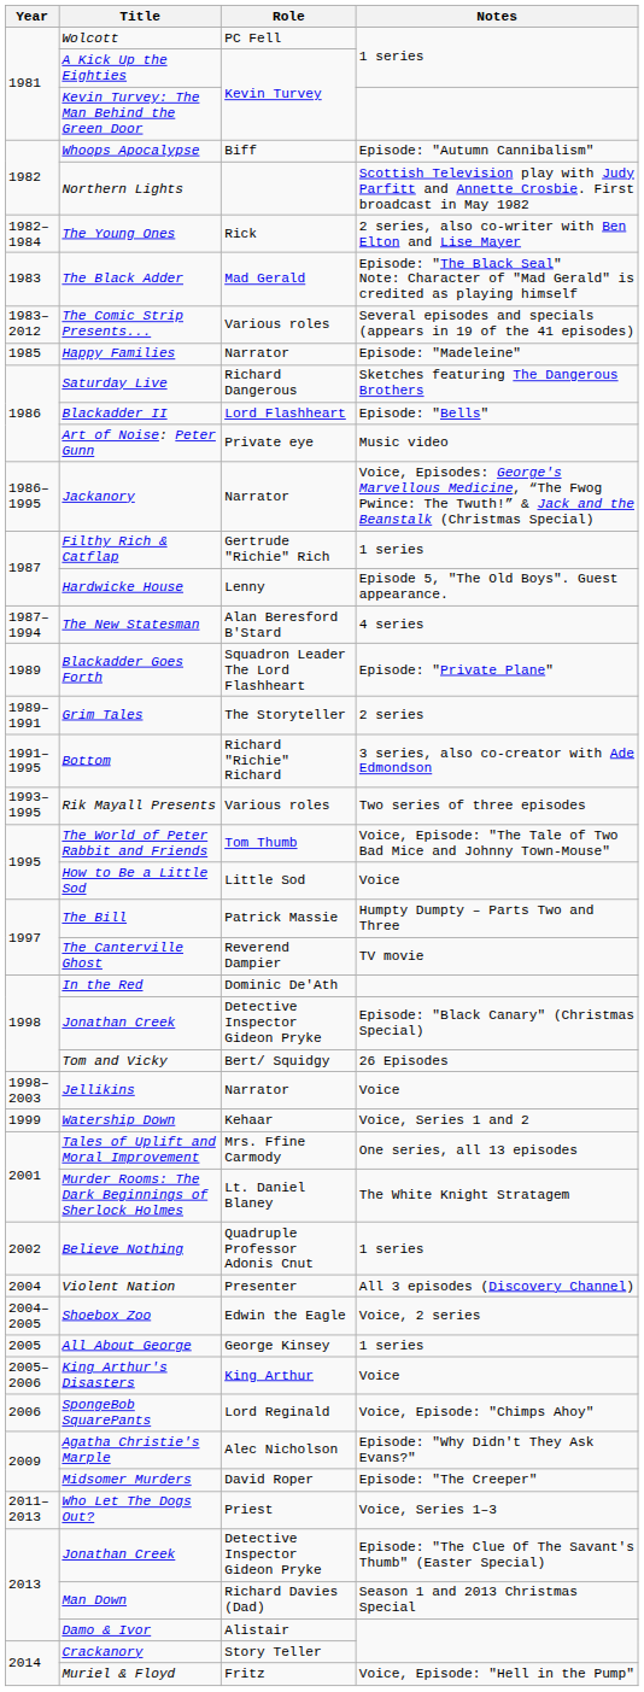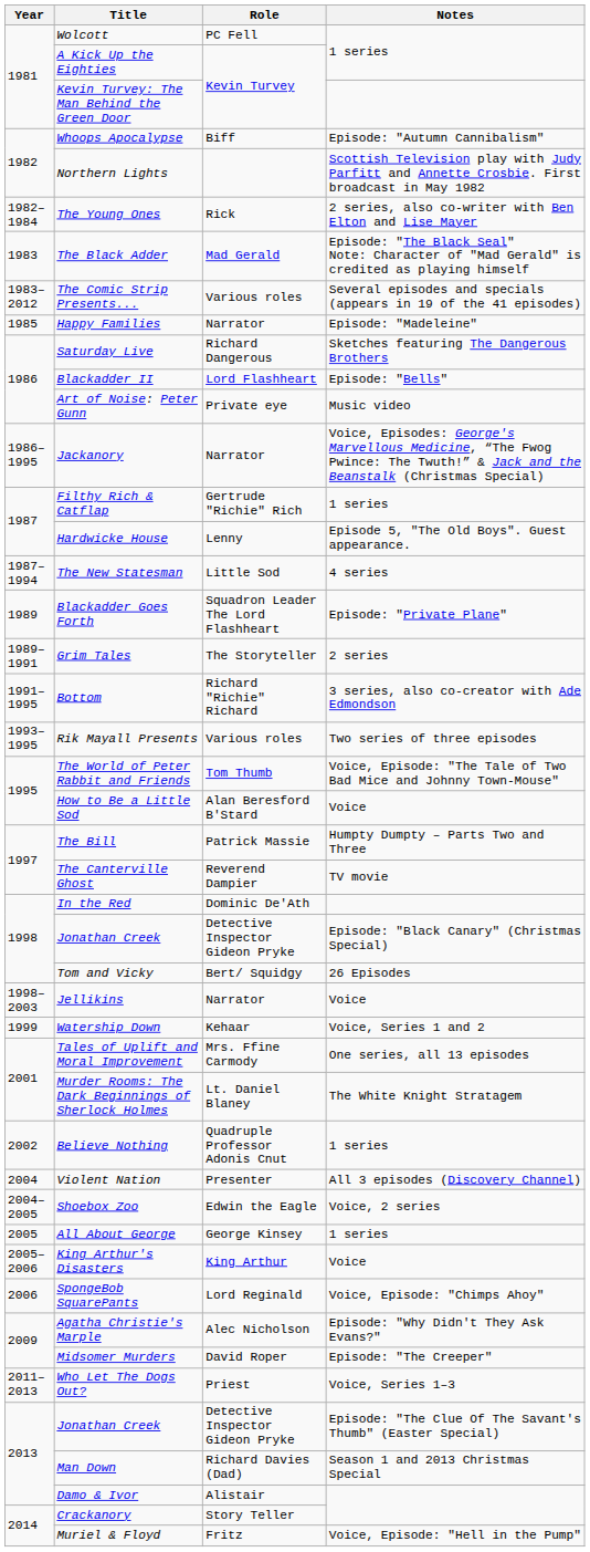 <table class="wikitable sortable">
 <tr>
 <th>Year</th>
 <th>Title</th>
 <th>Role</th>
 <th class="unsortable">Notes</th>
 </tr>
 <tr>
 <td rowspan=3>1981</td>
 <td><em>Wolcott</em></td>
 <td>PC Fell</td>
 <td rowspan="2">1 series</td>
 </tr>
 <tr>
 <td><em><a href='#'>A Kick Up the Eighties</a></em></td>
 <td rowspan=2><a href='#'>Kevin Turvey</a></td>
 </tr>
 <tr>
 <td><em><a href='#'>Kevin Turvey: The Man Behind the Green Door</a></em></td>
 <td></td>
 </tr>
 <tr>
 <td rowspan="2">1982</td>
 <td><em><a href='#'>Whoops Apocalypse</a></em></td>
 <td>Biff</td>
 <td>Episode: "Autumn Cannibalism"</td>
 </tr>
 <tr>
 <td><em>Northern Lights</em></td>
 <td></td>
 <td><a href='#'>Scottish Television</a> play with <a href='#'>Judy Parfitt</a> and <a href='#'>Annette Crosbie</a>. First broadcast in May 1982</td>
 </tr>
 <tr>
 <td>1982–1984</td>
 <td><em><a href='#'>The Young Ones</a></em></td>
 <td>Rick</td>
 <td>2 series, also co-writer with <a href='#'>Ben Elton</a> and <a href='#'>Lise Mayer</a></td>
 </tr>
 <tr>
 <td>1983</td>
 <td><em><a href='#'>The Black Adder</a></em></td>
 <td><a href='#'>Mad Gerald</a></td>
 <td>Episode: "<a href='#'>The Black Seal</a>"<br>Note: Character of "Mad Gerald" is credited as playing himself</td>
 </tr>
 <tr>
 <td>1983–2012</td>
 <td><em><a href='#'>The Comic Strip Presents...</a></em></td>
 <td>Various roles</td>
 <td>Several episodes and specials (appears in 19 of the 41 episodes)</td>
 </tr>
 <tr>
 <td>1985</td>
 <td><em><a href='#'>Happy Families</a></em></td>
 <td>Narrator</td>
 <td>Episode: "Madeleine"</td>
 </tr>
 <tr>
 <td rowspan="3">1986</td>
 <td><em><a href='#'>Saturday Live</a></em></td>
 <td>Richard Dangerous</td>
 <td>Sketches featuring <a href='#'>The Dangerous Brothers</a></td>
 </tr>
 <tr>
 <td><em><a href='#'>Blackadder II</a></em></td>
 <td><a href='#'>Lord Flashheart</a></td>
 <td>Episode: "<a href='#'>Bells</a>"</td>
 </tr>
 <tr>
 <td><em><a href='#'>Art of Noise</a>: <a href='#'>Peter Gunn</a></em></td>
 <td>Private eye</td>
 <td>Music video</td>
 </tr>
 <tr>
 <td>1986–1995</td>
 <td><em><a href='#'>Jackanory</a></em></td>
 <td>Narrator</td>
 <td>Voice, Episodes: <em><a href='#'>George's Marvellous Medicine</a></em>, “The Fwog Pwince: The Twuth!” & <em><a href='#'>Jack and the Beanstalk</a></em> (Christmas Special)</td>
 </tr>
 <tr>
 <td rowspan=2>1987</td>
 <td><em><a href='#'>Filthy Rich & Catflap</a></em></td>
 <td>Gertrude "Richie" Rich</td>
 <td>1 series</td>
 </tr>
 <tr>
 <td><em><a href='#'>Hardwicke House</a></em></td>
 <td>Lenny</td>
 <td>Episode 5, "The Old Boys". Guest appearance.</td>
 </tr>
 <tr>
 <td>1987–1994</td>
 <td><em><a href='#'>The New Statesman</a></em></td>
-<td>Alan Beresford B'Stard</td>
+<td>Little Sod</td>
 <td>4 series</td>
 </tr>
 <tr>
 <td>1989</td>
 <td><em><a href='#'>Blackadder Goes Forth</a></em></td>
 <td>Squadron Leader The Lord Flashheart</td>
 <td>Episode: "<a href='#'>Private Plane</a>"</td>
 </tr>
 <tr>
 <td>1989–1991</td>
 <td><em><a href='#'>Grim Tales</a></em></td>
 <td>The Storyteller</td>
 <td>2 series</td>
 </tr>
 <tr>
 <td>1991–1995</td>
 <td><em><a href='#'>Bottom</a></em></td>
 <td>Richard "Richie" Richard</td>
 <td>3 series, also co-creator with <a href='#'>Ade Edmondson</a></td>
 </tr>
 <tr>
 <td>1993–1995</td>
 <td><em>Rik Mayall Presents</em></td>
 <td>Various roles</td>
 <td>Two series of three episodes</td>
 </tr>
 <tr>
 <td rowspan=2>1995</td>
 <td><em><a href='#'>The World of Peter Rabbit and Friends</a></em></td>
 <td><a href='#'>Tom Thumb</a></td>
 <td>Voice, Episode: "The Tale of Two Bad Mice and Johnny Town-Mouse"</td>
 </tr>
 <tr>
 <td><em><a href='#'>How to Be a Little Sod</a></em></td>
-<td>Little Sod</td>
+<td>Alan Beresford B'Stard</td>
 <td>Voice</td>
 </tr>
 <tr>
 <td rowspan=2>1997</td>
 <td><em><a href='#'>The Bill</a></em></td>
 <td>Patrick Massie</td>
 <td>Humpty Dumpty – Parts Two and Three</td>
 </tr>
 <tr>
 <td><em><a href='#'>The Canterville Ghost</a></em></td>
 <td>Reverend Dampier</td>
 <td>TV movie</td>
 </tr>
 <tr>
 <td rowspan=3>1998</td>
 <td><em><a href='#'>In the Red</a></em></td>
 <td>Dominic De'Ath</td>
 <td></td>
 </tr>
 <tr>
 <td><em><a href='#'>Jonathan Creek</a></em></td>
 <td>Detective Inspector Gideon Pryke</td>
 <td>Episode: "Black Canary" (Christmas Special)</td>
 </tr>
 <tr>
 <td><em>Tom and Vicky</em></td>
 <td>Bert/ Squidgy</td>
 <td>26 Episodes </td>
 </tr>
 <tr>
 <td>1998–2003</td>
 <td><em><a href='#'>Jellikins</a></em></td>
 <td>Narrator</td>
 <td>Voice</td>
 </tr>
 <tr>
 <td>1999</td>
 <td><em><a href='#'>Watership Down</a></em></td>
 <td>Kehaar</td>
 <td>Voice, Series 1 and 2</td>
 </tr>
 <tr>
 <td rowspan="2">2001</td>
 <td><em><a href='#'>Tales of Uplift and Moral Improvement</a></em></td>
 <td>Mrs. Ffine Carmody</td>
 <td>One series, all 13 episodes</td>
 </tr>
 <tr>
 <td><em><a href='#'>Murder Rooms: The Dark Beginnings of Sherlock Holmes</a></em></td>
 <td>Lt. Daniel Blaney</td>
 <td>The White Knight Stratagem</td>
 </tr>
 <tr>
 <td>2002</td>
 <td><em><a href='#'>Believe Nothing</a></em></td>
 <td>Quadruple Professor Adonis Cnut</td>
 <td>1 series</td>
 </tr>
 <tr>
 <td>2004</td>
 <td><em>Violent Nation</em></td>
 <td>Presenter</td>
 <td>All 3 episodes (<a href='#'>Discovery Channel</a>)</td>
 </tr>
 <tr>
 <td>2004–2005</td>
 <td><em><a href='#'>Shoebox Zoo</a></em></td>
 <td>Edwin the Eagle</td>
 <td>Voice, 2 series</td>
 </tr>
 <tr>
 <td>2005</td>
 <td><em><a href='#'>All About George</a></em></td>
 <td>George Kinsey</td>
 <td>1 series</td>
 </tr>
 <tr>
 <td>2005–2006</td>
 <td><em><a href='#'>King Arthur's Disasters</a></em></td>
 <td><a href='#'>King Arthur</a></td>
 <td>Voice</td>
 </tr>
 <tr>
 <td>2006</td>
 <td><em><a href='#'>SpongeBob SquarePants</a></em></td>
 <td>Lord Reginald</td>
 <td>Voice, Episode: "Chimps Ahoy"</td>
 </tr>
 <tr>
 <td rowspan=2>2009</td>
 <td><em><a href='#'>Agatha Christie's Marple</a></em></td>
 <td>Alec Nicholson</td>
 <td>Episode: "Why Didn't They Ask Evans?"</td>
 </tr>
 <tr>
 <td><em><a href='#'>Midsomer Murders</a></em></td>
 <td>David Roper</td>
 <td>Episode: "The Creeper"</td>
 </tr>
 <tr>
 <td>2011–2013</td>
 <td><em><a href='#'>Who Let The Dogs Out?</a></em></td>
 <td>Priest</td>
 <td>Voice, Series 1–3</td>
 </tr>
 <tr>
 <td rowspan=3>2013</td>
 <td><em><a href='#'>Jonathan Creek</a></em></td>
 <td>Detective Inspector Gideon Pryke</td>
 <td>Episode: "The Clue Of The Savant's Thumb" (Easter Special)</td>
 </tr>
 <tr>
 <td><em><a href='#'>Man Down</a></em></td>
 <td>Richard Davies (Dad)</td>
 <td>Season 1 and 2013 Christmas Special</td>
 </tr>
 <tr>
 <td><em><a href='#'>Damo & Ivor</a></em></td>
 <td>Alistair</td>
 <td rowspan="2"></td>
 </tr>
 <tr>
 <td rowspan=2>2014</td>
 <td><em><a href='#'>Crackanory</a></em></td>
 <td>Story Teller</td>
 </tr>
 <tr>
 <td><em>Muriel & Floyd</em></td>
 <td>Fritz</td>
 <td>Voice, Episode: "Hell in the Pump"</td>
 </tr>
 </table>
